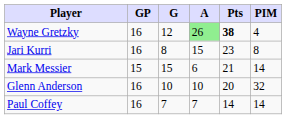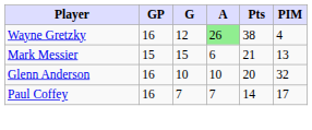 <table class="wikitable">
 <tr>
 <th style="background:#ddf; width:40%;">Player</th>
 <th style="background:#ddf; width:10%;">GP</th>
 <th style="background:#ddf; width:10%;">G</th>
 <th style="background:#ddf; width:10%;">A</th>
 <th style="background:#ddf; width:10%;">Pts</th>
 <th style="background:#ddf; width:10%;">PIM</th>
 </tr>
 <tr>
 <td><a href='#'>Wayne Gretzky</a></td>
 <td>16</td>
 <td>12</td>
 <td style="background: lightgreen;">26</td>
-<td><strong>38</strong></td>
+<td>38</td>
 <td>4</td>
-</tr>
-<tr>
-<td><a href='#'>Jari Kurri</a></td>
-<td>16</td>
-<td>8</td>
-<td>15</td>
-<td>23</td>
-<td>8</td>
 </tr>
 <tr>
 <td><a href='#'>Mark Messier</a></td>
 <td>15</td>
 <td>15</td>
 <td>6</td>
 <td>21</td>
-<td>14</td>
+<td>13</td>
 </tr>
 <tr>
 <td><a href='#'>Glenn Anderson</a></td>
 <td>16</td>
 <td>10</td>
 <td>10</td>
 <td>20</td>
 <td>32</td>
 </tr>
 <tr>
 <td><a href='#'>Paul Coffey</a></td>
 <td>16</td>
 <td>7</td>
 <td>7</td>
 <td>14</td>
-<td>14</td>
+<td>17</td>
 </tr>
 </table>
